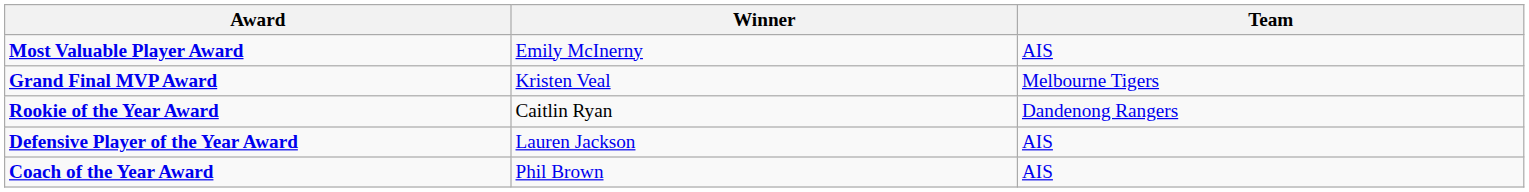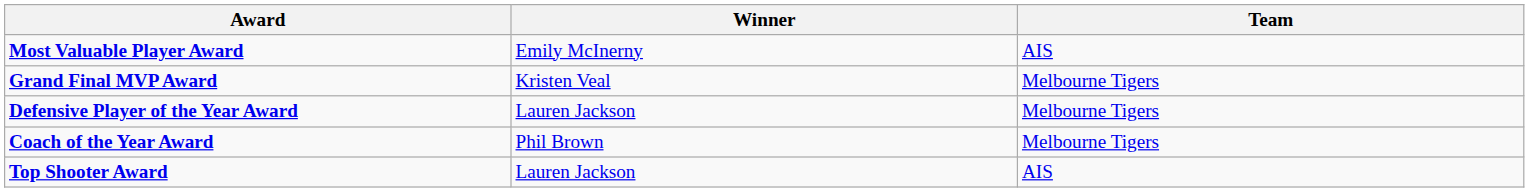 <table class="wikitable" style="width: 80%">
 <tr>
 <th width=125>Award</th>
 <th width=125>Winner</th>
 <th width=125>Team</th>
 </tr>
 <tr>
 <td><strong><a href='#'>Most Valuable Player Award</a></strong></td>
 <td><a href='#'>Emily McInerny</a></td>
 <td><a href='#'>AIS</a></td>
 </tr>
 <tr>
 <td><strong><a href='#'>Grand Final MVP Award</a></strong></td>
 <td><a href='#'>Kristen Veal</a></td>
 <td><a href='#'>Melbourne Tigers</a></td>
 </tr>
 <tr>
-<td><strong><a href='#'>Rookie of the Year Award</a></strong></td>
-<td>Caitlin Ryan</td>
-<td><a href='#'>Dandenong Rangers</a></td>
-</tr>
-<tr>
 <td><strong><a href='#'>Defensive Player of the Year Award</a></strong></td>
 <td><a href='#'>Lauren Jackson</a></td>
-<td><a href='#'>AIS</a></td>
+<td><a href='#'>Melbourne Tigers</a></td>
 </tr>
 <tr>
 <td><strong><a href='#'>Coach of the Year Award</a></strong></td>
 <td><a href='#'>Phil Brown</a></td>
+<td><a href='#'>Melbourne Tigers</a></td>
+</tr>
+<tr>
+<td><strong><a href='#'>Top Shooter Award</a></strong></td>
+<td><a href='#'>Lauren Jackson</a></td>
 <td><a href='#'>AIS</a></td>
 </tr>
 </table>
